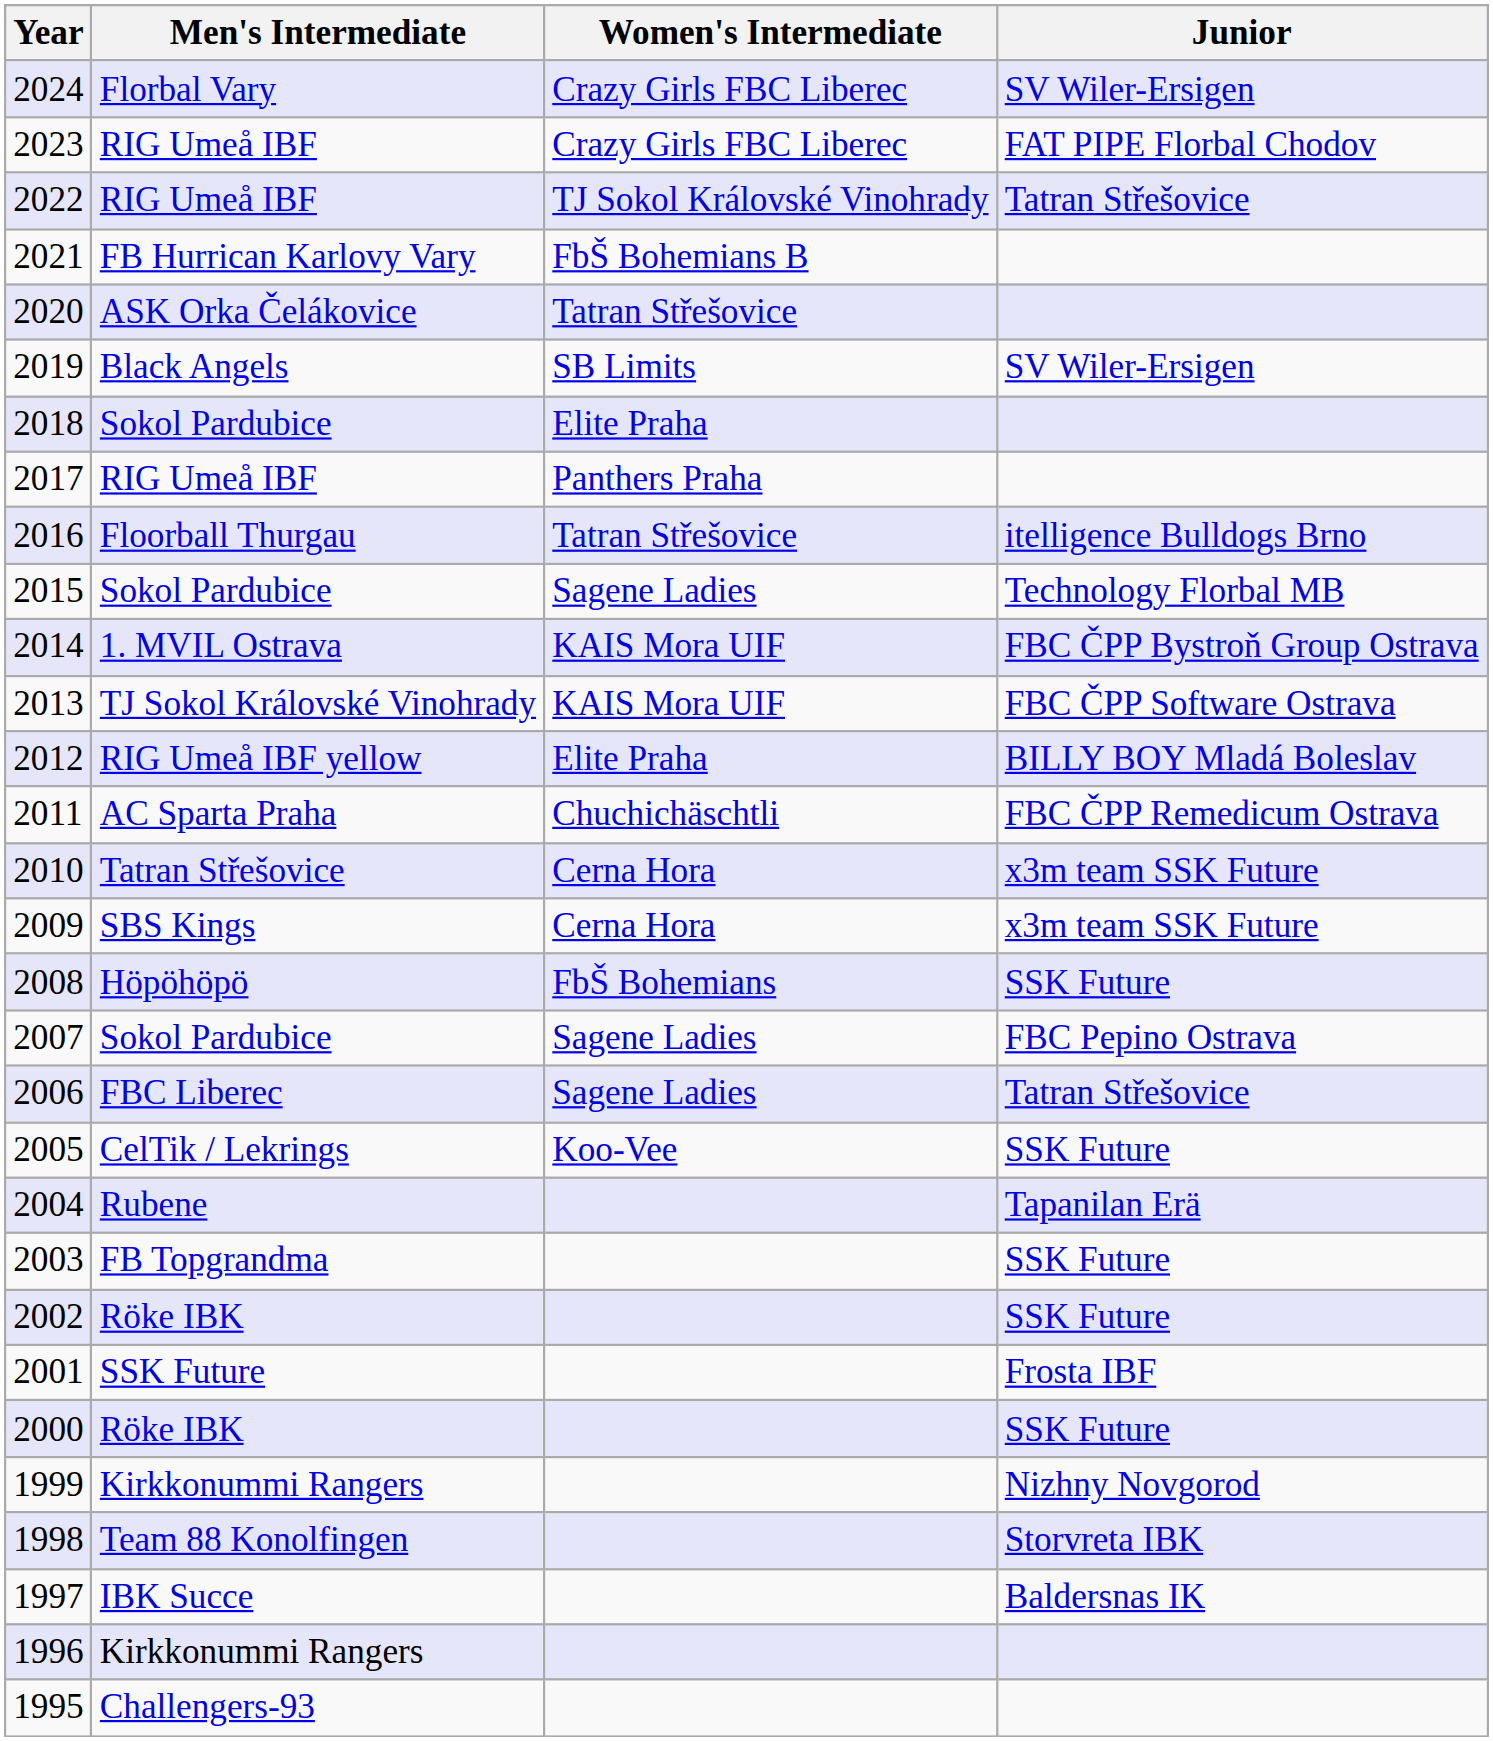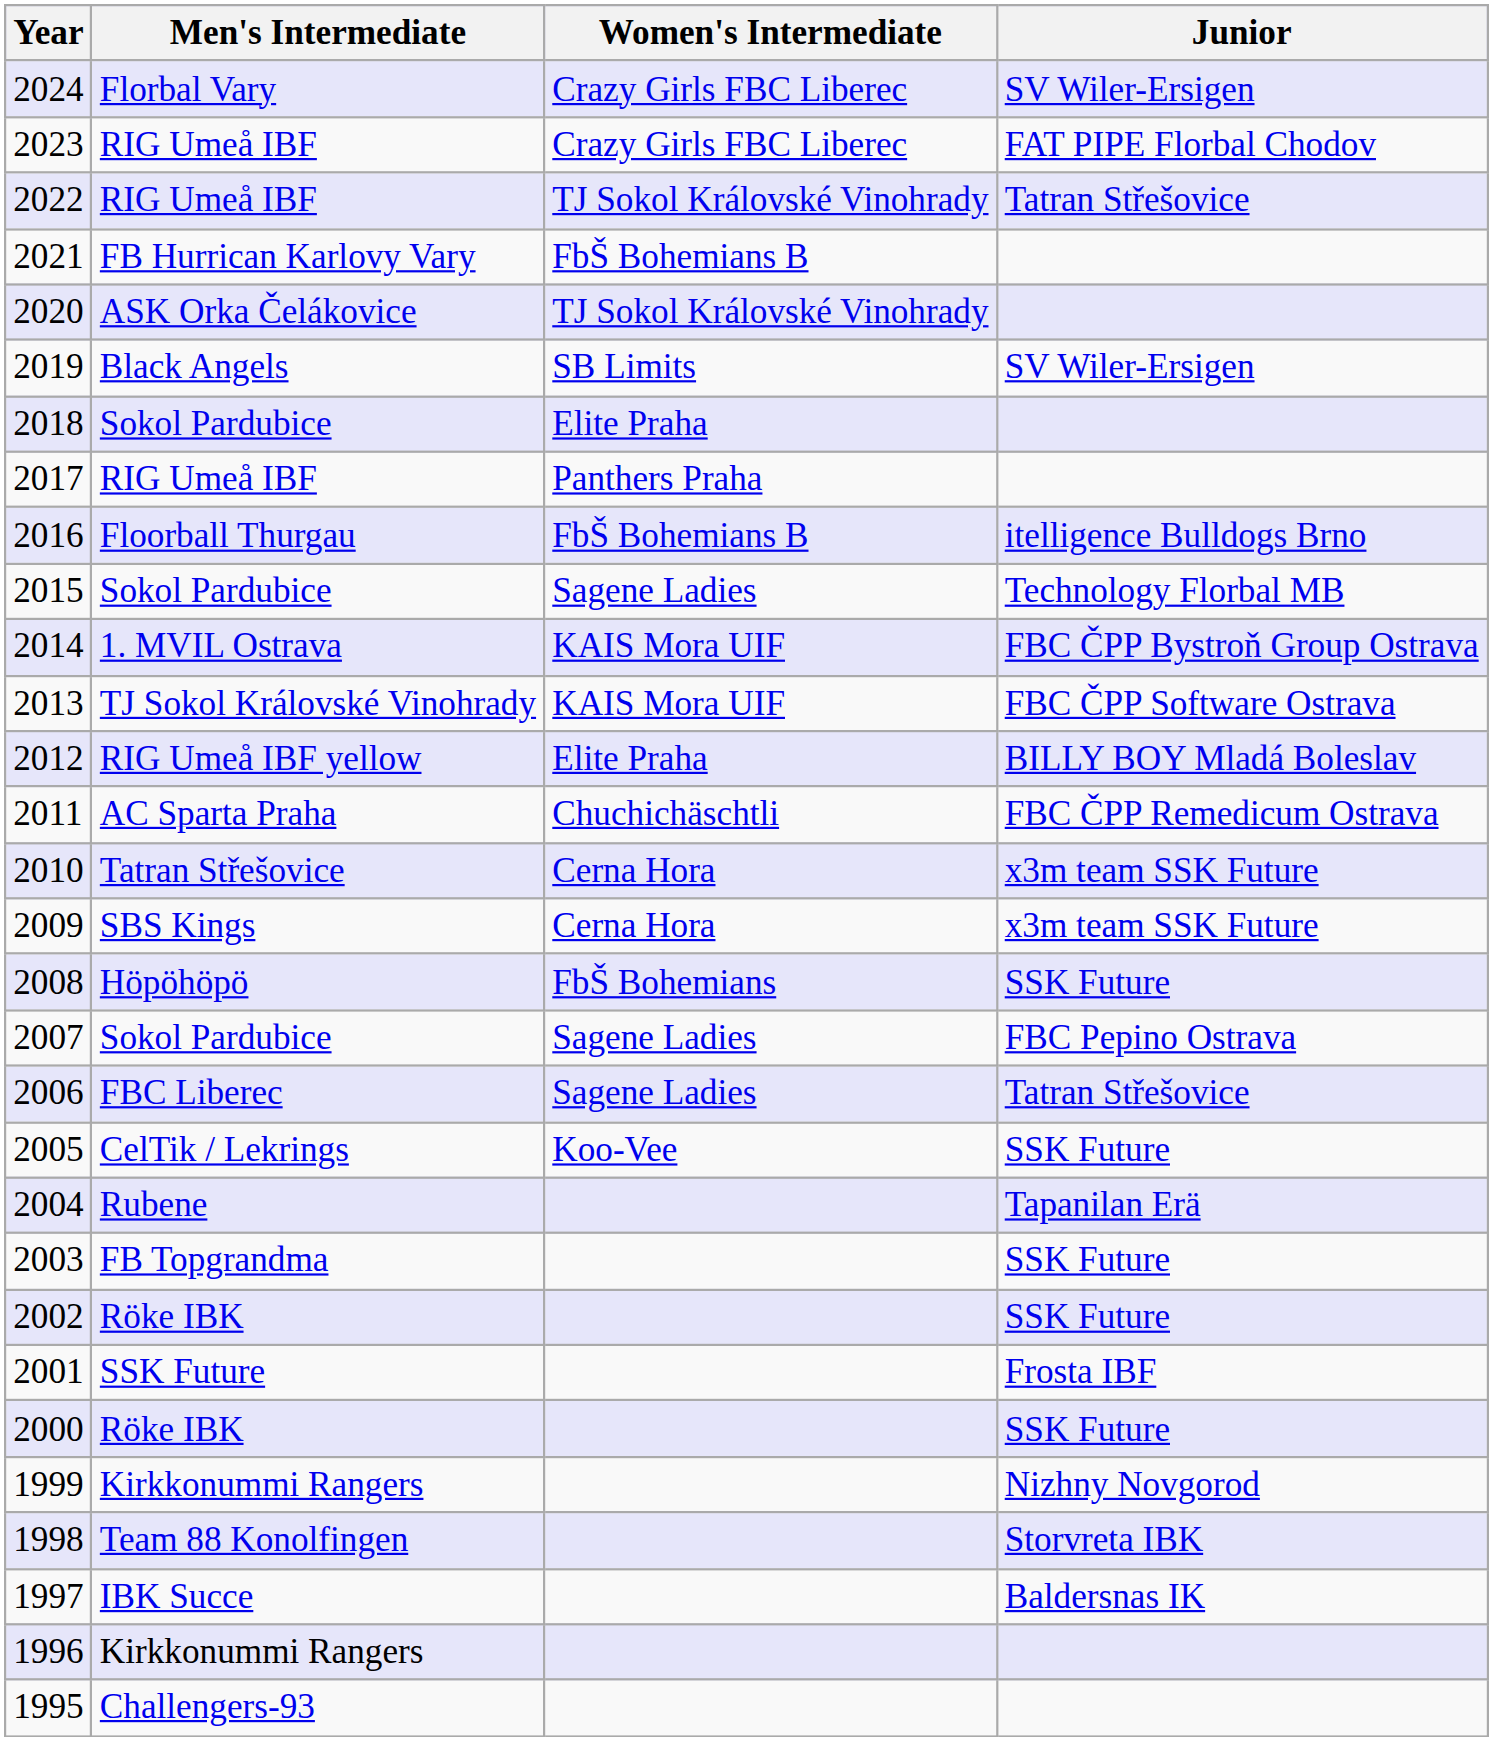 <table class="wikitable">
 <tr bgcolor="ccccff" align=left>
 <th>Year</th>
 <th>Men's Intermediate</th>
 <th>Women's Intermediate</th>
 <th>Junior</th>
 </tr>
 <tr bgcolor="E6E6FA">
 <td>2024</td>
 <td> <a href='#'>Florbal Vary</a></td>
 <td> <a href='#'>Crazy Girls FBC Liberec</a></td>
 <td> <a href='#'>SV Wiler-Ersigen</a></td>
 </tr>
 <tr>
 <td>2023</td>
 <td> <a href='#'>RIG Umeå IBF</a></td>
 <td> <a href='#'>Crazy Girls FBC Liberec</a></td>
 <td> <a href='#'>FAT PIPE Florbal Chodov</a></td>
 </tr>
 <tr bgcolor="E6E6FA">
 <td>2022</td>
 <td> <a href='#'>RIG Umeå IBF</a></td>
 <td> <a href='#'>TJ Sokol Královské Vinohrady</a></td>
 <td> <a href='#'>Tatran Střešovice</a></td>
 </tr>
 <tr>
 <td>2021</td>
 <td> <a href='#'>FB Hurrican Karlovy Vary</a></td>
 <td> <a href='#'>FbŠ Bohemians B</a></td>
 <td></td>
 </tr>
 <tr bgcolor="E6E6FA">
 <td>2020</td>
 <td> <a href='#'>ASK Orka Čelákovice</a></td>
-<td> <a href='#'>Tatran Střešovice</a></td>
+<td> <a href='#'>TJ Sokol Královské Vinohrady</a></td>
 <td></td>
 </tr>
 <tr>
 <td>2019</td>
 <td> <a href='#'>Black Angels</a></td>
 <td> <a href='#'>SB Limits</a></td>
 <td> <a href='#'>SV Wiler-Ersigen</a></td>
 </tr>
 <tr bgcolor="E6E6FA">
 <td>2018</td>
 <td> <a href='#'>Sokol Pardubice</a></td>
 <td> <a href='#'>Elite Praha</a></td>
 <td></td>
 </tr>
 <tr>
 <td>2017</td>
 <td> <a href='#'>RIG Umeå IBF</a></td>
 <td> <a href='#'>Panthers Praha</a></td>
 <td></td>
 </tr>
 <tr bgcolor="E6E6FA">
 <td>2016</td>
 <td> <a href='#'>Floorball Thurgau</a></td>
-<td> <a href='#'>Tatran Střešovice</a></td>
+<td> <a href='#'>FbŠ Bohemians B</a></td>
 <td> <a href='#'>itelligence Bulldogs Brno</a></td>
 </tr>
 <tr>
 <td>2015</td>
 <td> <a href='#'>Sokol Pardubice</a></td>
 <td> <a href='#'>Sagene Ladies</a></td>
 <td> <a href='#'>Technology Florbal MB</a></td>
 </tr>
 <tr bgcolor="E6E6FA">
 <td>2014</td>
 <td> <a href='#'>1. MVIL Ostrava</a></td>
 <td> <a href='#'>KAIS Mora UIF</a></td>
 <td> <a href='#'>FBC ČPP Bystroň Group Ostrava</a></td>
 </tr>
 <tr>
 <td>2013</td>
 <td> <a href='#'>TJ Sokol Královské Vinohrady</a></td>
 <td> <a href='#'>KAIS Mora UIF</a></td>
 <td> <a href='#'>FBC ČPP Software Ostrava</a></td>
 </tr>
 <tr bgcolor="E6E6FA">
 <td>2012</td>
 <td> <a href='#'>RIG Umeå IBF yellow</a></td>
 <td> <a href='#'>Elite Praha</a></td>
 <td> <a href='#'>BILLY BOY Mladá Boleslav</a></td>
 </tr>
 <tr>
 <td>2011</td>
 <td> <a href='#'>AC Sparta Praha</a></td>
 <td> <a href='#'>Chuchichäschtli</a></td>
 <td> <a href='#'>FBC ČPP Remedicum Ostrava</a></td>
 </tr>
 <tr bgcolor="E6E6FA">
 <td>2010</td>
 <td> <a href='#'>Tatran Střešovice</a></td>
 <td> <a href='#'>Cerna Hora</a></td>
 <td> <a href='#'>x3m team SSK Future</a></td>
 </tr>
 <tr>
 <td>2009</td>
 <td> <a href='#'>SBS Kings</a></td>
 <td> <a href='#'>Cerna Hora</a></td>
 <td> <a href='#'>x3m team SSK Future</a></td>
 </tr>
 <tr bgcolor="E6E6FA">
 <td>2008</td>
 <td> <a href='#'>Höpöhöpö</a></td>
 <td> <a href='#'>FbŠ Bohemians</a></td>
 <td> <a href='#'>SSK Future</a></td>
 </tr>
 <tr>
 <td>2007</td>
 <td> <a href='#'>Sokol Pardubice</a></td>
 <td> <a href='#'>Sagene Ladies</a></td>
 <td> <a href='#'>FBC Pepino Ostrava</a></td>
 </tr>
 <tr bgcolor="E6E6FA">
 <td>2006</td>
 <td> <a href='#'>FBC Liberec</a></td>
 <td> <a href='#'>Sagene Ladies</a></td>
 <td> <a href='#'>Tatran Střešovice</a></td>
 </tr>
 <tr>
 <td>2005</td>
 <td> <a href='#'>CelTik / Lekrings</a></td>
 <td> <a href='#'>Koo-Vee</a></td>
 <td> <a href='#'>SSK Future</a></td>
 </tr>
 <tr bgcolor="E6E6FA">
 <td>2004</td>
 <td> <a href='#'>Rubene</a></td>
 <td></td>
 <td> <a href='#'>Tapanilan Erä</a></td>
 </tr>
 <tr>
 <td>2003</td>
 <td> <a href='#'>FB Topgrandma</a></td>
 <td></td>
 <td> <a href='#'>SSK Future</a></td>
 </tr>
 <tr bgcolor="E6E6FA">
 <td>2002</td>
 <td> <a href='#'>Röke IBK</a></td>
 <td></td>
 <td> <a href='#'>SSK Future</a></td>
 </tr>
 <tr>
 <td>2001</td>
 <td> <a href='#'>SSK Future</a></td>
 <td></td>
 <td> <a href='#'>Frosta IBF</a></td>
 </tr>
 <tr bgcolor="E6E6FA">
 <td>2000</td>
 <td> <a href='#'>Röke IBK</a></td>
 <td></td>
 <td> <a href='#'>SSK Future</a></td>
 </tr>
 <tr>
 <td>1999</td>
 <td> <a href='#'>Kirkkonummi Rangers</a></td>
 <td></td>
 <td> <a href='#'>Nizhny Novgorod</a></td>
 </tr>
 <tr bgcolor="E6E6FA">
 <td>1998</td>
 <td> <a href='#'>Team 88 Konolfingen</a></td>
 <td></td>
 <td> <a href='#'>Storvreta IBK</a></td>
 </tr>
 <tr>
 <td>1997</td>
 <td> <a href='#'>IBK Succe</a></td>
 <td></td>
 <td> <a href='#'>Baldersnas IK</a></td>
 </tr>
 <tr bgcolor="E6E6FA">
 <td>1996</td>
 <td> Kirkkonummi Rangers</td>
 <td></td>
 <td></td>
 </tr>
 <tr>
 <td>1995</td>
 <td> <a href='#'>Challengers-93</a></td>
 <td></td>
 <td></td>
 </tr>
 </table>
